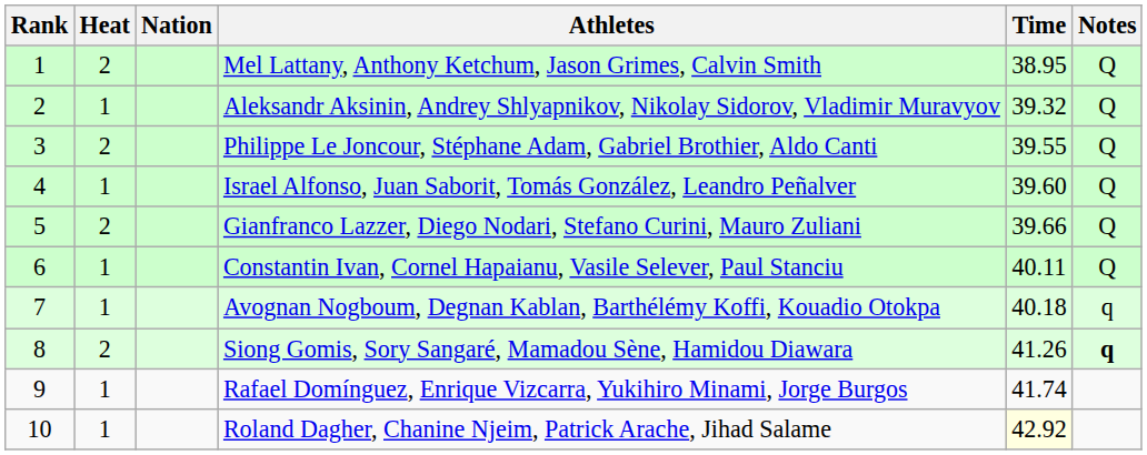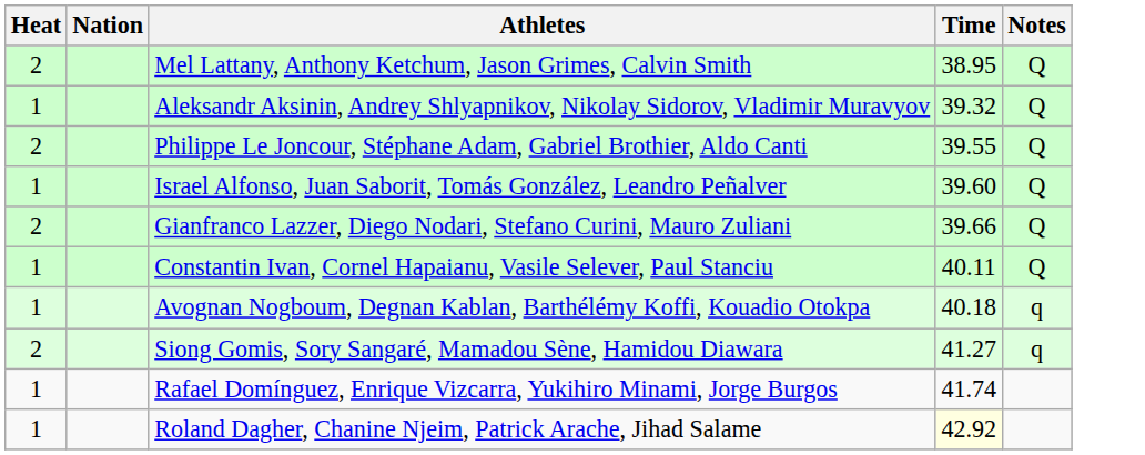 <table class="wikitable sortable" style="text-align:center;font-size:95%">
 <tr>
-<th>Rank</th>
 <th>Heat</th>
 <th>Nation</th>
 <th>Athletes</th>
 <th>Time</th>
 <th>Notes</th>
 </tr>
 <tr bgcolor=ccffcc>
-<td>1</td>
 <td>2</td>
 <td align=left></td>
 <td align=left><a href='#'>Mel Lattany</a>, <a href='#'>Anthony Ketchum</a>, <a href='#'>Jason Grimes</a>, <a href='#'>Calvin Smith</a></td>
 <td>38.95</td>
 <td>Q</td>
 </tr>
 <tr bgcolor=ccffcc>
-<td>2</td>
 <td>1</td>
 <td align=left></td>
 <td align=left><a href='#'>Aleksandr Aksinin</a>, <a href='#'>Andrey Shlyapnikov</a>, <a href='#'>Nikolay Sidorov</a>, <a href='#'>Vladimir Muravyov</a></td>
 <td>39.32</td>
 <td>Q</td>
 </tr>
 <tr bgcolor=ccffcc>
-<td>3</td>
 <td>2</td>
 <td align=left></td>
 <td align=left><a href='#'>Philippe Le Joncour</a>, <a href='#'>Stéphane Adam</a>, <a href='#'>Gabriel Brothier</a>, <a href='#'>Aldo Canti</a></td>
 <td>39.55</td>
 <td>Q</td>
 </tr>
 <tr bgcolor=ccffcc>
-<td>4</td>
 <td>1</td>
 <td align=left></td>
 <td align=left><a href='#'>Israel Alfonso</a>, <a href='#'>Juan Saborit</a>, <a href='#'>Tomás González</a>, <a href='#'>Leandro Peñalver</a></td>
 <td>39.60</td>
 <td>Q</td>
 </tr>
 <tr bgcolor=ccffcc>
-<td>5</td>
 <td>2</td>
 <td align=left></td>
 <td align=left><a href='#'>Gianfranco Lazzer</a>, <a href='#'>Diego Nodari</a>, <a href='#'>Stefano Curini</a>, <a href='#'>Mauro Zuliani</a></td>
 <td>39.66</td>
 <td>Q</td>
 </tr>
 <tr bgcolor=ccffcc>
-<td>6</td>
 <td>1</td>
 <td align=left></td>
 <td align=left><a href='#'>Constantin Ivan</a>, <a href='#'>Cornel Hapaianu</a>, <a href='#'>Vasile Selever</a>, <a href='#'>Paul Stanciu</a></td>
 <td>40.11</td>
 <td>Q</td>
 </tr>
 <tr bgcolor=ddffdd>
-<td>7</td>
 <td>1</td>
 <td align=left></td>
 <td align=left><a href='#'>Avognan Nogboum</a>, <a href='#'>Degnan Kablan</a>, <a href='#'>Barthélémy Koffi</a>, <a href='#'>Kouadio Otokpa</a></td>
 <td>40.18</td>
 <td>q</td>
 </tr>
 <tr bgcolor=ddffdd>
-<td>8</td>
 <td>2</td>
 <td align=left></td>
 <td align=left><a href='#'>Siong Gomis</a>, <a href='#'>Sory Sangaré</a>, <a href='#'>Mamadou Sène</a>, <a href='#'>Hamidou Diawara</a></td>
-<td>41.26</td>
-<td><strong>q</strong></td>
+<td>41.27</td>
+<td>q</td>
 </tr>
 <tr>
-<td>9</td>
 <td>1</td>
 <td align=left></td>
 <td align=left><a href='#'>Rafael Domínguez</a>, <a href='#'>Enrique Vizcarra</a>, <a href='#'>Yukihiro Minami</a>, <a href='#'>Jorge Burgos</a></td>
 <td>41.74</td>
 <td></td>
 </tr>
 <tr>
-<td>10</td>
 <td>1</td>
 <td align=left></td>
 <td align=left><a href='#'>Roland Dagher</a>, <a href='#'>Chanine Njeim</a>, <a href='#'>Patrick Arache</a>, Jihad Salame</td>
 <td style="background: lightyellow;">42.92</td>
 <td></td>
 </tr>
 </table>
